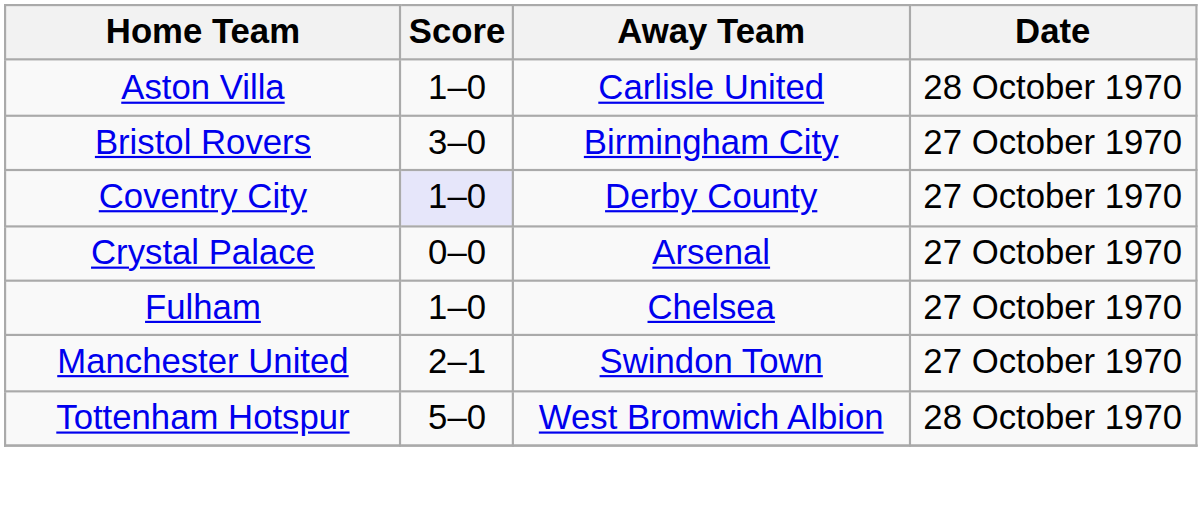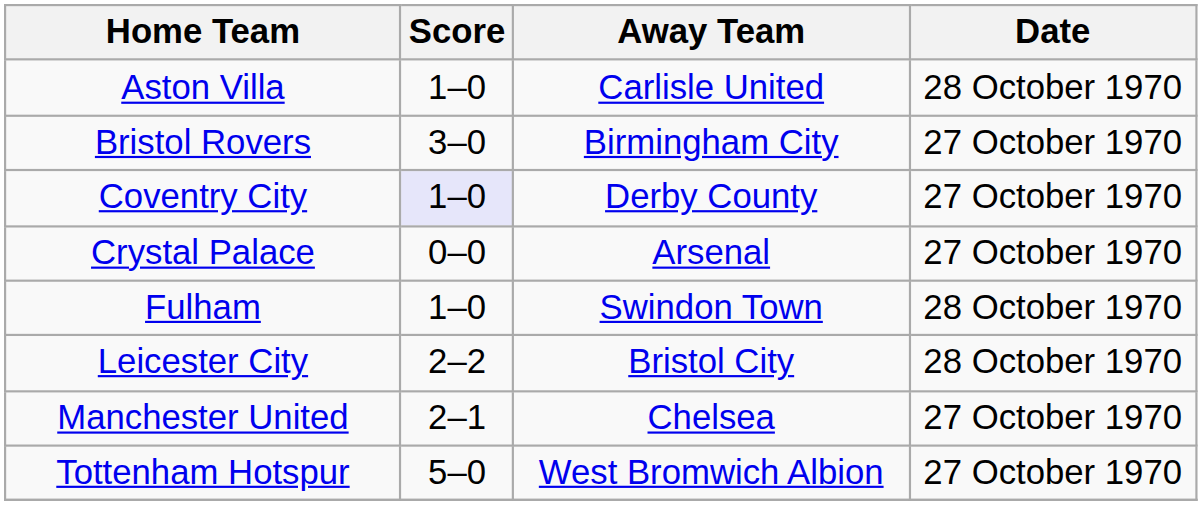 <table class="wikitable" style="text-align:center;">
 <tr>
 <th width=175>Home Team</th>
 <th width=20>Score</th>
 <th width=175>Away Team</th>
 <th width=125>Date</th>
 </tr>
 <tr>
 <td><a href='#'>Aston Villa</a></td>
 <td>1–0</td>
 <td><a href='#'>Carlisle United</a></td>
 <td>28 October 1970</td>
 </tr>
 <tr>
 <td><a href='#'>Bristol Rovers</a></td>
 <td>3–0</td>
 <td><a href='#'>Birmingham City</a></td>
 <td>27 October 1970</td>
 </tr>
 <tr>
 <td><a href='#'>Coventry City</a></td>
 <td style="background: lavender;">1–0</td>
 <td><a href='#'>Derby County</a></td>
 <td>27 October 1970</td>
 </tr>
 <tr>
 <td><a href='#'>Crystal Palace</a></td>
 <td>0–0</td>
 <td><a href='#'>Arsenal</a></td>
 <td>27 October 1970</td>
 </tr>
 <tr>
 <td><a href='#'>Fulham</a></td>
 <td>1–0</td>
-<td><a href='#'>Chelsea</a></td>
-<td>27 October 1970</td>
+<td><a href='#'>Swindon Town</a></td>
+<td>28 October 1970</td>
+</tr>
+<tr>
+<td><a href='#'>Leicester City</a></td>
+<td>2–2</td>
+<td><a href='#'>Bristol City</a></td>
+<td>28 October 1970</td>
 </tr>
 <tr>
 <td><a href='#'>Manchester United</a></td>
 <td>2–1</td>
-<td><a href='#'>Swindon Town</a></td>
+<td><a href='#'>Chelsea</a></td>
 <td>27 October 1970</td>
 </tr>
 <tr>
 <td><a href='#'>Tottenham Hotspur</a></td>
 <td>5–0</td>
 <td><a href='#'>West Bromwich Albion</a></td>
-<td>28 October 1970</td>
+<td>27 October 1970</td>
 </tr>
 <tr>
 </tr>
 </table>
